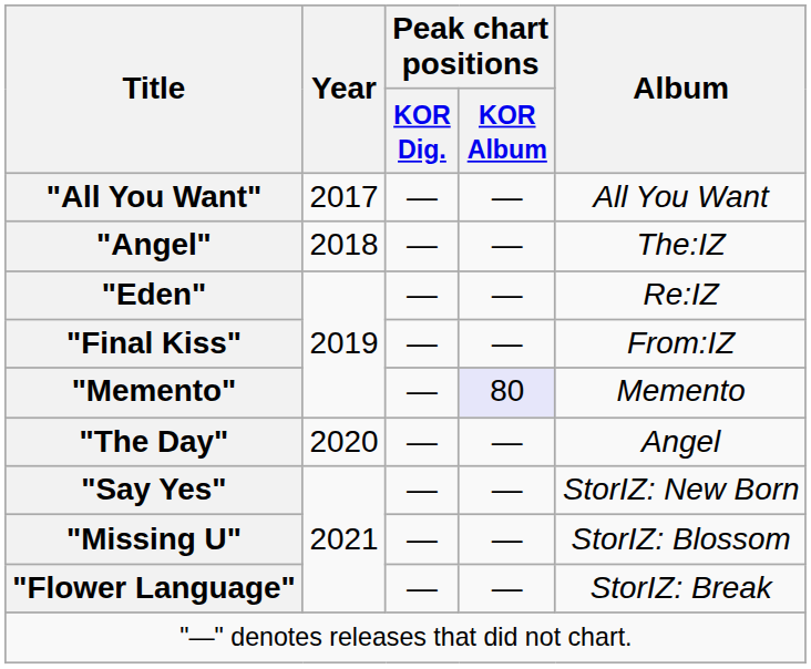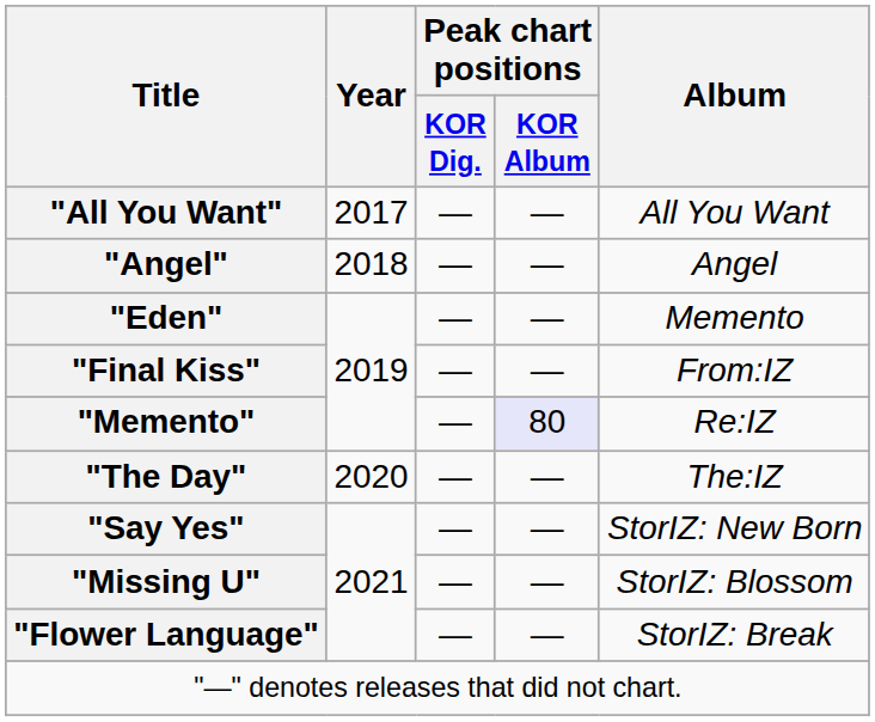 <table class="wikitable plainrowheaders" style="text-align:center;">
 <tr>
 <th scope="col" rowspan="2">Title</th>
 <th scope="col" rowspan="2">Year</th>
 <th scope="col" colspan="2">Peak chart <br> positions</th>
 <th scope="col" rowspan="2">Album</th>
 </tr>
 <tr>
 <th><small><a href='#'>KOR<br>Dig.</a></small><br></th>
 <th><small><a href='#'>KOR<br>Album</a></small><br></th>
 </tr>
 <tr>
 <th scope="row">"All You Want" </th>
 <td>2017</td>
 <td>—</td>
 <td>—</td>
 <td><em>All You Want</em></td>
 </tr>
 <tr>
 <th scope="row">"Angel"</th>
 <td>2018</td>
 <td>—</td>
 <td>—</td>
-<td><em>The:IZ</em></td>
+<td><em>Angel</em></td>
 </tr>
 <tr>
 <th scope="row">"Eden" </th>
 <td rowspan="3">2019</td>
 <td>—</td>
 <td>—</td>
-<td><em>Re:IZ</em></td>
+<td><em>Memento</em></td>
 </tr>
 <tr>
 <th scope="row">"Final Kiss" </th>
 <td>—</td>
 <td>—</td>
 <td><em>From:IZ</em></td>
 </tr>
 <tr>
 <th scope="row">"Memento" </th>
 <td>—</td>
 <td style="background: lavender;">80</td>
-<td><em>Memento</em></td>
+<td><em>Re:IZ</em></td>
 </tr>
 <tr>
 <th scope="row">"The Day"</th>
 <td>2020</td>
 <td>—</td>
 <td>—</td>
-<td><em>Angel</em></td>
+<td><em>The:IZ</em></td>
 </tr>
 <tr>
 <th scope="row">"Say Yes" </th>
 <td rowspan="3">2021</td>
 <td>—</td>
 <td>—</td>
 <td><em>StorIZ: New Born</em></td>
 </tr>
 <tr>
 <th scope="row">"Missing U"</th>
 <td>—</td>
 <td>—</td>
 <td><em>StorIZ: Blossom</em></td>
 </tr>
 <tr>
 <th scope="row">"Flower Language" </th>
 <td>—</td>
 <td>—</td>
 <td><em>StorIZ: Break</em></td>
 </tr>
 <tr>
 <td colspan="5" align="center"><small>"—" denotes releases that did not chart.</small></td>
 </tr>
 </table>
